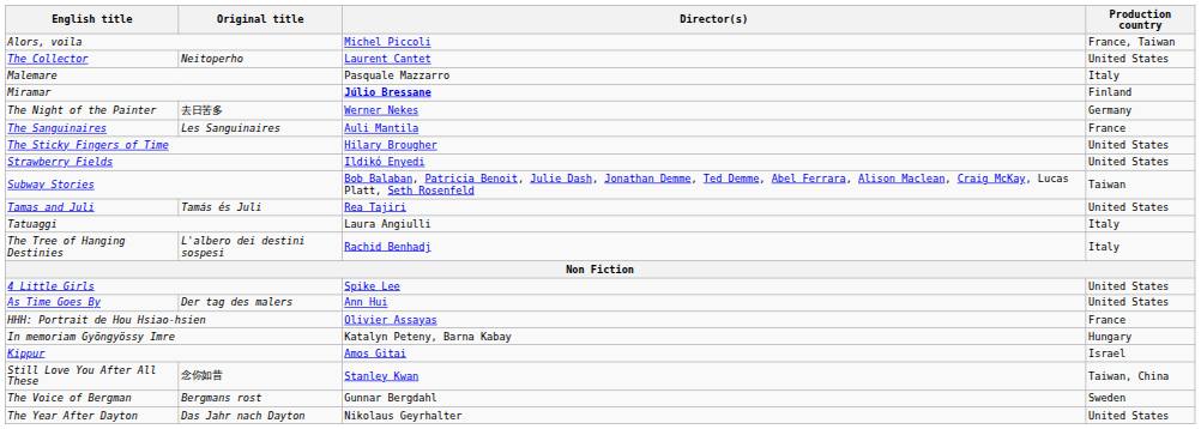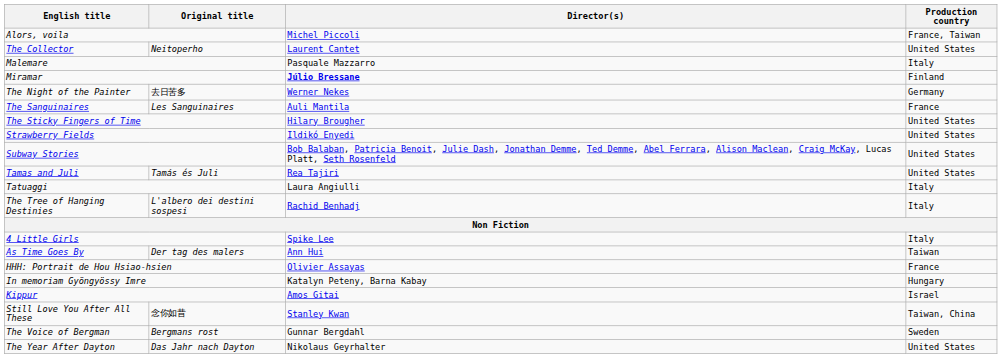 <table class="wikitable" width="95%">
 <tr>
 <th>English title</th>
 <th>Original title</th>
 <th>Director(s)</th>
 <th>Production country</th>
 </tr>
 <tr>
 <td colspan="2"><em>Alors, voila</em></td>
 <td><a href='#'>Michel Piccoli</a></td>
 <td>France, Taiwan</td>
 </tr>
 <tr>
 <td><em><a href='#'>The Collector</a></em></td>
 <td><em>Neitoperho</em></td>
 <td><a href='#'>Laurent Cantet</a></td>
 <td>United States</td>
 </tr>
 <tr>
 <td colspan="2"><em>Malemare</em></td>
 <td>Pasquale Mazzarro</td>
 <td>Italy</td>
 </tr>
 <tr>
 <td colspan="2"><em>Miramar</em></td>
 <td><strong><a href='#'>Júlio Bressane</a></strong></td>
 <td>Finland</td>
 </tr>
 <tr>
 <td><em>The Night of the Painter</em></td>
 <td>去日苦多</td>
 <td><a href='#'>Werner Nekes</a></td>
 <td>Germany</td>
 </tr>
 <tr>
 <td><em><a href='#'>The Sanguinaires</a></em></td>
 <td><em>Les Sanguinaires</em></td>
 <td><a href='#'>Auli Mantila</a></td>
 <td>France</td>
 </tr>
 <tr>
 <td colspan="2"><em><a href='#'>The Sticky Fingers of Time</a></em></td>
 <td><a href='#'>Hilary Brougher</a></td>
 <td>United States</td>
 </tr>
 <tr>
 <td colspan="2"><em><a href='#'>Strawberry Fields</a></em></td>
 <td><a href='#'>Ildikó Enyedi</a></td>
 <td>United States</td>
 </tr>
 <tr>
 <td colspan="2"><em><a href='#'>Subway Stories</a></em></td>
 <td><a href='#'>Bob Balaban</a>, <a href='#'>Patricia Benoit</a>, <a href='#'>Julie Dash</a>, <a href='#'>Jonathan Demme</a>, <a href='#'>Ted Demme</a>, <a href='#'>Abel Ferrara</a>, <a href='#'>Alison Maclean</a>, <a href='#'>Craig McKay</a>, Lucas Platt, <a href='#'>Seth Rosenfeld</a></td>
-<td>Taiwan</td>
+<td>United States</td>
 </tr>
 <tr>
 <td><em><a href='#'>Tamas and Juli</a></em></td>
 <td><em>Tamás és Juli</em></td>
 <td><a href='#'>Rea Tajiri</a></td>
 <td>United States</td>
 </tr>
 <tr>
 <td colspan="2"><em>Tatuaggi</em></td>
 <td>Laura Angiulli</td>
 <td>Italy</td>
 </tr>
 <tr>
 <td><em>The Tree of Hanging Destinies</em></td>
 <td><em>L'albero dei destini sospesi</em></td>
 <td><a href='#'>Rachid Benhadj</a></td>
 <td>Italy</td>
 </tr>
 <tr>
 <th colspan="4">Non Fiction</th>
 </tr>
 <tr>
 <td colspan="2"><em><a href='#'>4 Little Girls</a></em></td>
 <td><a href='#'>Spike Lee</a></td>
-<td>United States</td>
+<td>Italy</td>
 </tr>
 <tr>
 <td><em><a href='#'>As Time Goes By</a></em></td>
 <td><em>Der tag des malers</em></td>
 <td><a href='#'>Ann Hui</a></td>
-<td>United States</td>
+<td>Taiwan</td>
 </tr>
 <tr>
 <td colspan="2"><em>HHH: Portrait de Hou Hsiao-hsien</em></td>
 <td><a href='#'>Olivier Assayas</a></td>
 <td>France</td>
 </tr>
 <tr>
 <td colspan="2"><em>In memoriam Gyöngyössy Imre</em></td>
 <td>Katalyn Peteny, Barna Kabay</td>
 <td>Hungary</td>
 </tr>
 <tr>
 <td colspan="2"><em><a href='#'>Kippur</a></em></td>
 <td><a href='#'>Amos Gitai</a></td>
 <td>Israel</td>
 </tr>
 <tr>
 <td><em>Still Love You After All These</em></td>
 <td>念你如昔</td>
 <td><a href='#'>Stanley Kwan</a></td>
 <td>Taiwan, China</td>
 </tr>
 <tr>
 <td><em>The Voice of Bergman</em></td>
 <td><em>Bergmans rost</em></td>
 <td>Gunnar Bergdahl</td>
 <td>Sweden</td>
 </tr>
 <tr>
 <td><em>The Year After Dayton</em></td>
 <td><em>Das Jahr nach Dayton</em></td>
 <td>Nikolaus Geyrhalter</td>
 <td>United States</td>
 </tr>
 </table>
